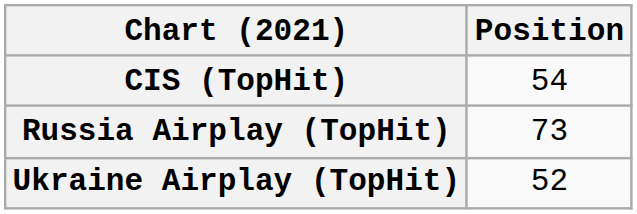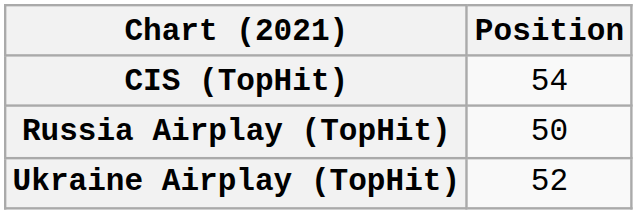 <table class="wikitable sortable plainrowheaders" style="text-align:center;">
 <tr>
 <th scope="col">Chart (2021)</th>
 <th scope="col">Position</th>
 </tr>
 <tr>
 <th scope="row">CIS (TopHit)</th>
 <td>54</td>
 </tr>
 <tr>
 <th scope="row">Russia Airplay (TopHit)</th>
-<td>73</td>
+<td>50</td>
 </tr>
 <tr>
 <th scope="row">Ukraine Airplay (TopHit)</th>
 <td>52</td>
 </tr>
 </table>
